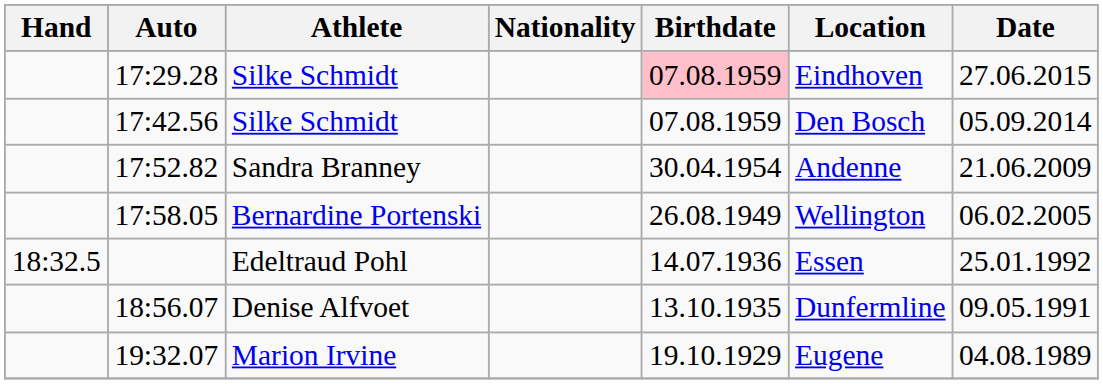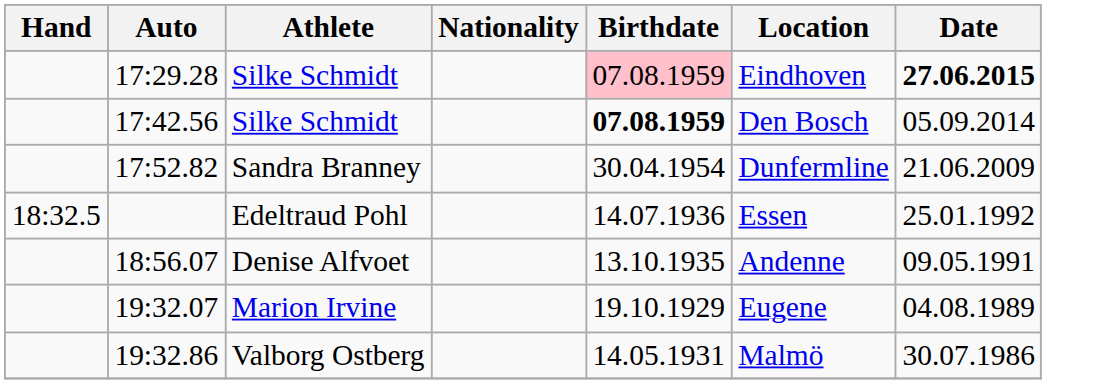 <table class="wikitable">
 <tr>
 <th>Hand</th>
 <th>Auto</th>
 <th>Athlete</th>
 <th>Nationality</th>
 <th>Birthdate</th>
 <th>Location</th>
 <th>Date</th>
 </tr>
 <tr>
 <td></td>
 <td>17:29.28</td>
 <td><a href='#'>Silke Schmidt</a></td>
 <td></td>
 <td style="background: pink;">07.08.1959</td>
 <td><a href='#'>Eindhoven</a></td>
-<td>27.06.2015</td>
+<td><strong>27.06.2015</strong></td>
 </tr>
 <tr>
 <td></td>
 <td>17:42.56</td>
 <td><a href='#'>Silke Schmidt</a></td>
 <td></td>
-<td>07.08.1959</td>
+<td><strong>07.08.1959</strong></td>
 <td><a href='#'>Den Bosch</a></td>
 <td>05.09.2014</td>
 </tr>
 <tr>
 <td></td>
 <td>17:52.82</td>
 <td>Sandra Branney</td>
 <td></td>
 <td>30.04.1954</td>
-<td><a href='#'>Andenne</a></td>
+<td><a href='#'>Dunfermline</a></td>
 <td>21.06.2009</td>
-</tr>
-<tr>
-<td></td>
-<td>17:58.05</td>
-<td><a href='#'>Bernardine Portenski</a></td>
-<td></td>
-<td>26.08.1949</td>
-<td><a href='#'>Wellington</a></td>
-<td>06.02.2005</td>
 </tr>
 <tr>
 <td>18:32.5</td>
 <td></td>
 <td>Edeltraud Pohl</td>
 <td></td>
 <td>14.07.1936</td>
 <td><a href='#'>Essen</a></td>
 <td>25.01.1992</td>
 </tr>
 <tr>
 <td></td>
 <td>18:56.07</td>
 <td>Denise Alfvoet</td>
 <td></td>
 <td>13.10.1935</td>
-<td><a href='#'>Dunfermline</a></td>
+<td><a href='#'>Andenne</a></td>
 <td>09.05.1991</td>
 </tr>
 <tr>
 <td></td>
 <td>19:32.07</td>
 <td><a href='#'>Marion Irvine</a></td>
 <td></td>
 <td>19.10.1929</td>
 <td><a href='#'>Eugene</a></td>
 <td>04.08.1989</td>
 </tr>
 <tr>
+<td></td>
+<td>19:32.86</td>
+<td>Valborg Ostberg</td>
+<td></td>
+<td>14.05.1931</td>
+<td><a href='#'>Malmö</a></td>
+<td>30.07.1986</td>
+</tr>
+<tr>
 </tr>
 </table>
